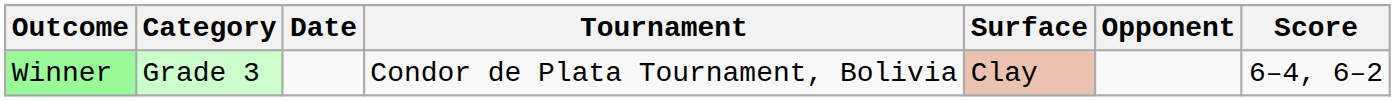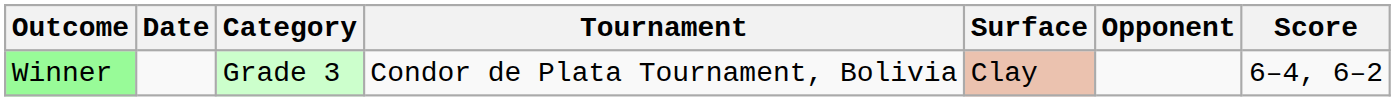 <table class="wikitable">
 <tr>
 <th scope="col" style="width:40px;">Outcome</th>
+<th scope="col">Date</th>
 <th scope="col">Category</th>
-<th scope="col">Date</th>
 <th scope="col">Tournament</th>
 <th scope="col">Surface</th>
 <th scope="col">Opponent</th>
 <th scope="col" class="unsortable">Score</th>
 </tr>
 <tr>
 <td bgcolor=98FB98>Winner</td>
+<td></td>
 <td bgcolor="#CCFFCC">Grade 3</td>
-<td></td>
 <td>Condor de Plata Tournament, Bolivia</td>
 <td bgcolor=EBC2AF>Clay</td>
 <td></td>
 <td>6–4, 6–2</td>
 </tr>
 </table>
